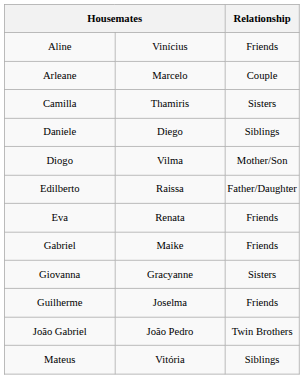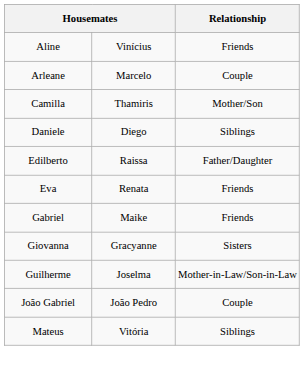 <table class="wikitable" style="width:30%; text-align:center; font-size:85%; line-height:30px;">
 <tr>
 <th width=80% colspan=2>Housemates</th>
 <th width=60%>Relationship</th>
 </tr>
 <tr>
 <td width=40%>Aline</td>
 <td width=40%>Vinícius</td>
 <td>Friends</td>
 </tr>
 <tr>
 <td>Arleane</td>
 <td>Marcelo</td>
 <td>Couple</td>
 </tr>
 <tr>
 <td>Camilla</td>
 <td>Thamiris</td>
-<td>Sisters</td>
+<td>Mother/Son</td>
 </tr>
 <tr>
 <td>Daniele</td>
 <td>Diego</td>
 <td>Siblings</td>
-</tr>
-<tr>
-<td>Diogo</td>
-<td>Vilma</td>
-<td>Mother/Son</td>
 </tr>
 <tr>
 <td>Edilberto</td>
 <td>Raissa</td>
 <td>Father/Daughter</td>
 </tr>
 <tr>
 <td>Eva</td>
 <td>Renata</td>
 <td>Friends</td>
 </tr>
 <tr>
 <td>Gabriel</td>
 <td>Maike</td>
 <td>Friends</td>
 </tr>
 <tr>
 <td>Giovanna</td>
 <td>Gracyanne</td>
 <td>Sisters</td>
 </tr>
 <tr>
 <td>Guilherme</td>
 <td>Joselma</td>
-<td>Friends</td>
+<td nowrap>Mother-in-Law/Son-in-Law</td>
 </tr>
 <tr>
 <td nowrap>João Gabriel</td>
 <td nowrap>João Pedro</td>
-<td>Twin Brothers</td>
+<td>Couple</td>
 </tr>
 <tr>
 <td>Mateus</td>
 <td>Vitória</td>
 <td>Siblings</td>
 </tr>
 </table>
